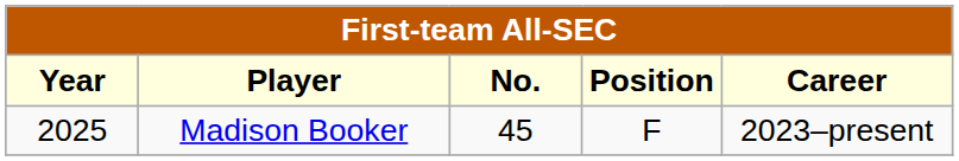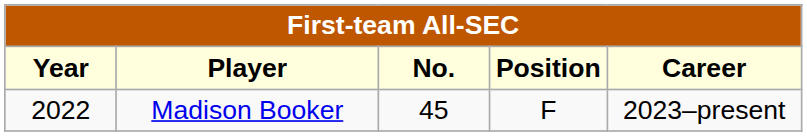 <table class="wikitable" style="text-align:center">
 <tr>
 <td colspan="5" style= "background: #BF5700; color:white"><strong>First-team All-SEC</strong></td>
 </tr>
 <tr>
 <th style="width:60px; background: #ffffdd;">Year</th>
 <th style="width:150px; background: #ffffdd;">Player</th>
 <th style="width:60px; background: #ffffdd;">No.</th>
 <th style="width:60px; background: #ffffdd;">Position</th>
 <th style="width:110px; background: #ffffdd;">Career</th>
 </tr>
 <tr>
-<td>2025</td>
+<td>2022</td>
 <td><a href='#'>Madison Booker</a></td>
 <td>45</td>
 <td>F</td>
 <td>2023–present</td>
 </tr>
 </table>
